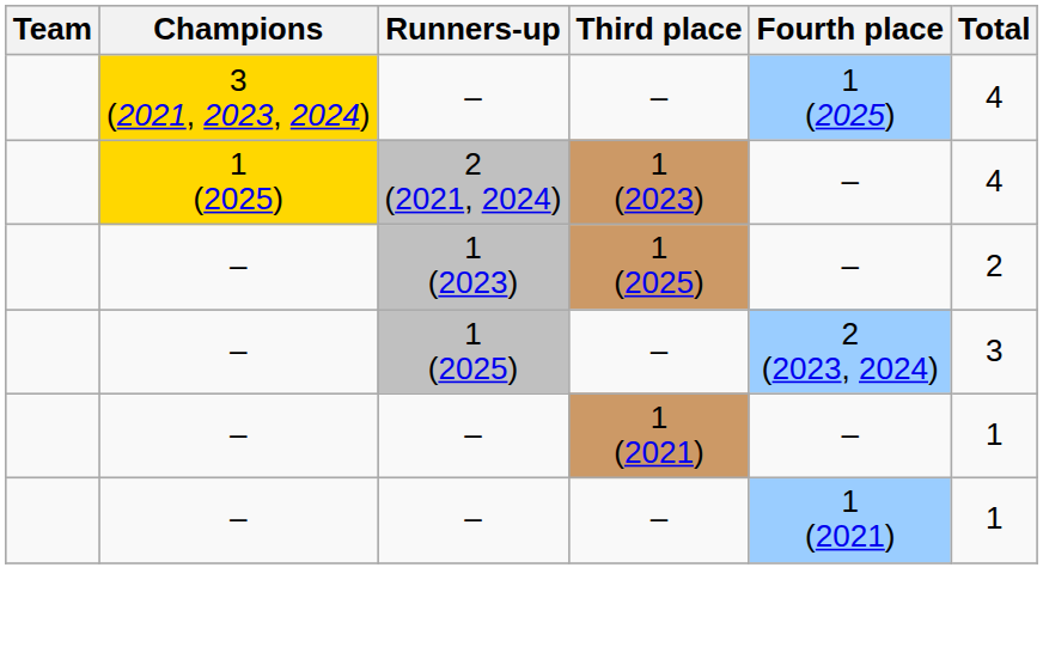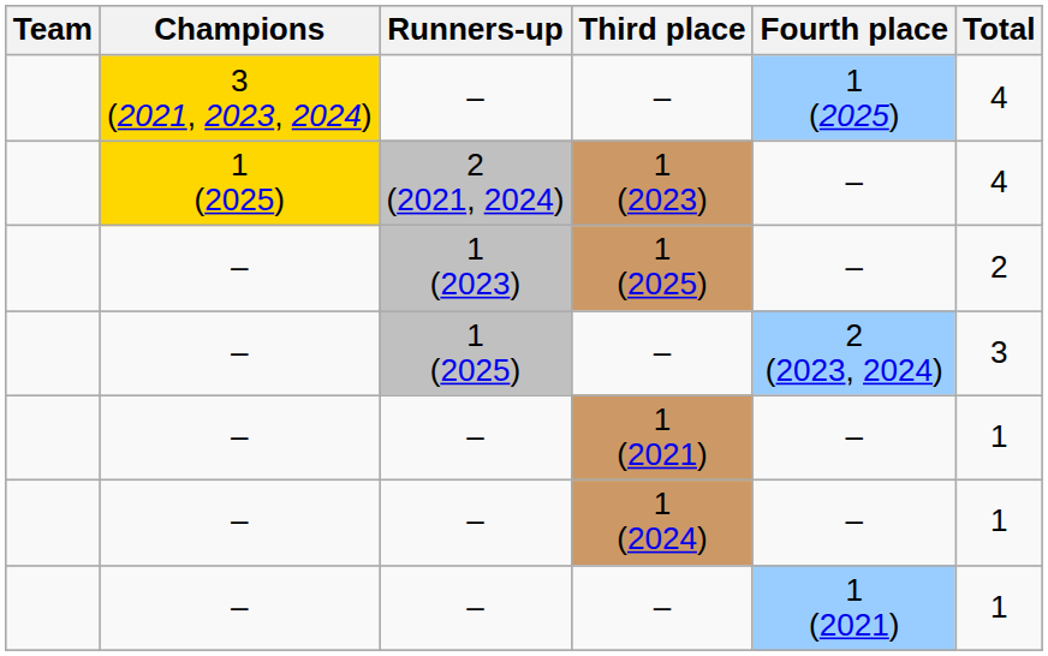 <table class="wikitable" style="text-align: center;">
 <tr>
 <th>Team</th>
 <th>Champions</th>
 <th>Runners-up</th>
 <th>Third place</th>
 <th>Fourth place</th>
 <th>Total</th>
 </tr>
 <tr>
 <td align=left></td>
 <td style="background:gold">3<br>(<em><a href='#'>2021</a></em>, <em><a href='#'>2023</a></em>, <em><a href='#'>2024</a></em>)</td>
 <td>–</td>
 <td>–</td>
 <td style="background:#9acdff">1<br>(<em><a href='#'>2025</a></em>)</td>
 <td>4</td>
 </tr>
 <tr>
 <td align=left></td>
 <td style="background:gold">1<br>(<a href='#'>2025</a>)</td>
 <td style="background:silver">2<br>(<a href='#'>2021</a>, <a href='#'>2024</a>)</td>
 <td style="background:#c96">1<br>(<a href='#'>2023</a>)</td>
 <td>–</td>
 <td>4</td>
 </tr>
 <tr>
 <td align=left></td>
 <td>–</td>
 <td style="background:silver">1<br>(<a href='#'>2023</a>)</td>
 <td style="background:#c96">1<br>(<a href='#'>2025</a>)</td>
 <td>–</td>
 <td>2</td>
 </tr>
 <tr>
 <td align=left></td>
 <td>–</td>
 <td style="background:silver">1<br>(<a href='#'>2025</a>)</td>
 <td>–</td>
 <td style="background:#9acdff">2<br>(<a href='#'>2023</a>, <a href='#'>2024</a>)</td>
 <td>3</td>
 </tr>
 <tr>
 <td align=left></td>
 <td>–</td>
 <td>–</td>
 <td style="background:#c96">1<br>(<a href='#'>2021</a>)</td>
 <td>–</td>
 <td>1</td>
 </tr>
 <tr>
 <td align=left></td>
 <td>–</td>
 <td>–</td>
+<td style="background:#c96">1<br>(<a href='#'>2024</a>)</td>
+<td>–</td>
+<td>1</td>
+</tr>
+<tr>
+<td align=left></td>
+<td>–</td>
+<td>–</td>
 <td>–</td>
 <td style="background:#9acdff">1<br>(<a href='#'>2021</a>)</td>
 <td>1</td>
 </tr>
 </table>
